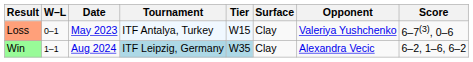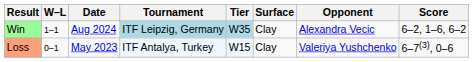 <table class="sortable wikitable">
 <tr>
 <th>Result</th>
 <th class="unsortable">W–L</th>
 <th>Date</th>
 <th>Tournament</th>
 <th>Tier</th>
 <th>Surface</th>
 <th>Opponent</th>
 <th class="unsortable">Score</th>
 </tr>
 <tr>
+<td style="background:#98FB98;">Win</td>
+<td><small>1–1</small></td>
+<td><a href='#'>Aug 2024</a></td>
+<td style="background:lightblue;">ITF Leipzig, Germany</td>
+<td style="background:lightblue;">W35</td>
+<td>Clay</td>
+<td> <a href='#'>Alexandra Vecic</a></td>
+<td>6–2, 1–6, 6–2</td>
+</tr>
+<tr>
 <td style="background:#ffa07a;">Loss</td>
 <td><small>0–1</small></td>
 <td><a href='#'>May 2023</a></td>
 <td style="background:#f0f8ff;">ITF Antalya, Turkey</td>
 <td style="background:#f0f8ff;">W15</td>
 <td>Clay</td>
 <td> <a href='#'>Valeriya Yushchenko</a></td>
 <td>6–7<sup>(3)</sup>, 0–6</td>
 </tr>
-<tr>
-<td style="background:#98FB98;">Win</td>
-<td><small>1–1</small></td>
-<td><a href='#'>Aug 2024</a></td>
-<td style="background:lightblue;">ITF Leipzig, Germany</td>
-<td style="background:lightblue;">W35</td>
-<td>Clay</td>
-<td> <a href='#'>Alexandra Vecic</a></td>
-<td>6–2, 1–6, 6–2</td>
-</tr>
 </table>
